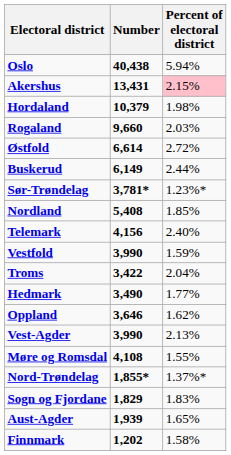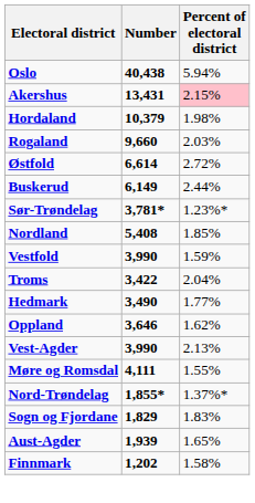 <table class="wikitable sortable col2right col3right">
 <tr>
 <th>Electoral district</th>
 <th>Number</th>
 <th>Percent of<br>electoral<br>district</th>
 </tr>
 <tr>
 <td> <strong><a href='#'>Oslo</a></strong></td>
 <td><strong>40,438</strong></td>
 <td>5.94%</td>
 </tr>
 <tr>
 <td> <strong><a href='#'>Akershus</a></strong></td>
 <td><strong>13,431</strong></td>
 <td style="background: pink;">2.15%</td>
 </tr>
 <tr>
 <td> <strong><a href='#'>Hordaland</a></strong></td>
 <td><strong>10,379</strong></td>
 <td>1.98%</td>
 </tr>
 <tr>
 <td> <strong><a href='#'>Rogaland</a></strong></td>
 <td><strong>9,660</strong></td>
 <td>2.03%</td>
 </tr>
 <tr>
 <td> <strong><a href='#'>Østfold</a></strong></td>
 <td><strong>6,614</strong></td>
 <td>2.72%</td>
 </tr>
 <tr>
 <td> <strong><a href='#'>Buskerud</a></strong></td>
 <td><strong>6,149</strong></td>
 <td>2.44%</td>
 </tr>
 <tr>
 <td> <strong><a href='#'>Sør-Trøndelag</a></strong></td>
 <td><strong>3,781*</strong></td>
 <td>1.23%*</td>
 </tr>
 <tr>
 <td> <strong><a href='#'>Nordland</a></strong></td>
 <td><strong>5,408</strong></td>
 <td>1.85%</td>
 </tr>
 <tr>
-<td> <strong><a href='#'>Telemark</a></strong></td>
-<td><strong>4,156</strong></td>
-<td>2.40%</td>
-</tr>
-<tr>
 <td> <strong><a href='#'>Vestfold</a></strong></td>
 <td><strong>3,990</strong></td>
 <td>1.59%</td>
 </tr>
 <tr>
 <td> <strong><a href='#'>Troms</a></strong></td>
 <td><strong>3,422</strong></td>
 <td>2.04%</td>
 </tr>
 <tr>
 <td> <strong><a href='#'>Hedmark</a></strong></td>
 <td><strong>3,490</strong></td>
 <td>1.77%</td>
 </tr>
 <tr>
 <td> <strong><a href='#'>Oppland</a></strong></td>
 <td><strong>3,646</strong></td>
 <td>1.62%</td>
 </tr>
 <tr>
 <td> <strong><a href='#'>Vest-Agder</a></strong></td>
 <td><strong>3,990</strong></td>
 <td>2.13%</td>
 </tr>
 <tr>
 <td> <strong><a href='#'>Møre og Romsdal</a></strong></td>
-<td><strong>4,108</strong></td>
+<td><strong>4,111</strong></td>
 <td>1.55%</td>
 </tr>
 <tr>
 <td> <strong><a href='#'>Nord-Trøndelag</a></strong></td>
 <td><strong>1,855*</strong></td>
 <td>1.37%*</td>
 </tr>
 <tr>
 <td> <strong><a href='#'>Sogn og Fjordane</a></strong></td>
 <td><strong>1,829</strong></td>
 <td>1.83%</td>
 </tr>
 <tr>
 <td> <strong><a href='#'>Aust-Agder</a></strong></td>
 <td><strong>1,939</strong></td>
 <td>1.65%</td>
 </tr>
 <tr>
 <td> <strong><a href='#'>Finnmark</a></strong></td>
 <td><strong>1,202</strong></td>
 <td>1.58%</td>
 </tr>
 </table>
